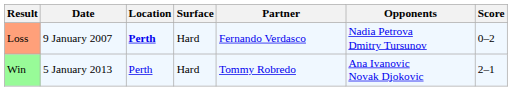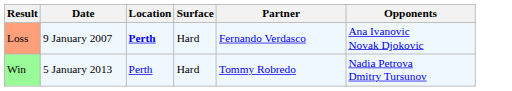 <table class="sortable wikitable" style=font-size:97%>
 <tr>
 <th>Result</th>
 <th width=110>Date</th>
 <th>Location</th>
 <th>Surface</th>
 <th width=170>Partner</th>
 <th width=170>Opponents</th>
-<th>Score</th>
 </tr>
 <tr bgcolor=#f0f8ff>
 <td bgcolor=FFA07A>Loss</td>
 <td>9 January 2007</td>
 <td><strong><a href='#'>Perth</a></strong></td>
 <td>Hard</td>
 <td> <a href='#'>Fernando Verdasco</a></td>
-<td> <a href='#'>Nadia Petrova</a> <br>  <a href='#'>Dmitry Tursunov</a></td>
-<td>0–2</td>
+<td> <a href='#'>Ana Ivanovic</a> <br>  <a href='#'>Novak Djokovic</a></td>
 </tr>
 <tr bgcolor=#f0f8ff>
 <td bgcolor=98FB98>Win</td>
 <td>5 January 2013</td>
 <td><a href='#'>Perth</a></td>
 <td>Hard</td>
 <td> <a href='#'>Tommy Robredo</a></td>
-<td> <a href='#'>Ana Ivanovic</a> <br>  <a href='#'>Novak Djokovic</a></td>
-<td>2–1</td>
+<td> <a href='#'>Nadia Petrova</a> <br>  <a href='#'>Dmitry Tursunov</a></td>
 </tr>
 </table>
